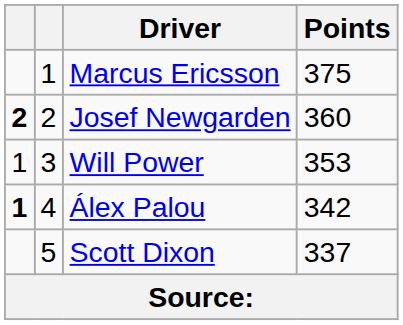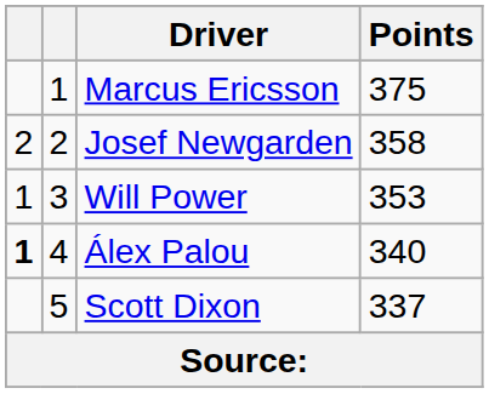 <table class="wikitable" style="font-size: 95%;">
 <tr>
 <th scope="col"></th>
 <th scope="col"></th>
 <th scope="col">Driver</th>
 <th scope="col">Points</th>
 </tr>
 <tr>
 <td align="left"></td>
 <td align="center">1</td>
 <td> <a href='#'>Marcus Ericsson</a></td>
 <td align="left">375</td>
 </tr>
 <tr>
-<td align="left"><strong> 2</strong></td>
+<td align="left"> 2</td>
 <td align="center">2</td>
 <td> <a href='#'>Josef Newgarden</a></td>
-<td align="left">360</td>
+<td align="left">358</td>
 </tr>
 <tr>
 <td align="left"> 1</td>
 <td align="center">3</td>
 <td> <a href='#'>Will Power</a></td>
 <td align="left">353</td>
 </tr>
 <tr>
 <td align="left"><strong> 1</strong></td>
 <td align="center">4</td>
 <td> <a href='#'>Álex Palou</a></td>
-<td align="left">342</td>
+<td align="left">340</td>
 </tr>
 <tr>
 <td align="left"></td>
 <td align="center">5</td>
 <td> <a href='#'>Scott Dixon</a></td>
 <td align="left">337</td>
 </tr>
 <tr>
 <th colspan=4>Source:</th>
 </tr>
 </table>
